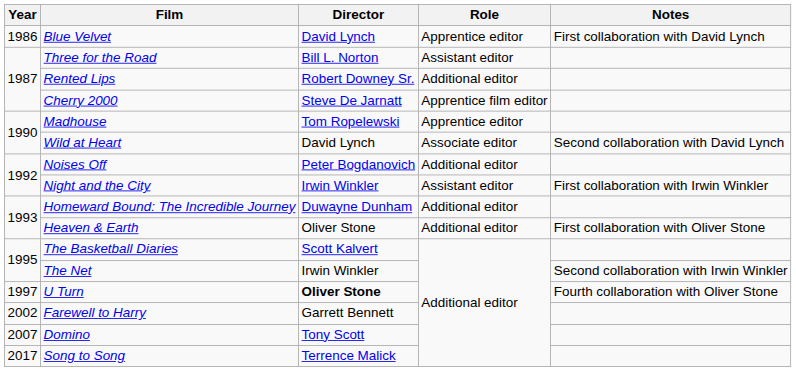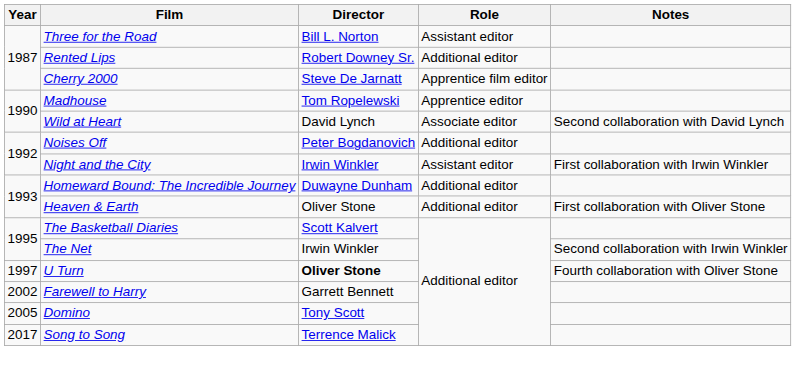 <table class="wikitable">
 <tr>
 <th>Year</th>
 <th>Film</th>
 <th>Director</th>
 <th>Role</th>
 <th>Notes</th>
-</tr>
-<tr>
-<td>1986</td>
-<td><em><a href='#'>Blue Velvet</a></em></td>
-<td><a href='#'>David Lynch</a></td>
-<td>Apprentice editor</td>
-<td>First collaboration with David Lynch</td>
 </tr>
 <tr>
 <td rowspan=3>1987</td>
 <td><em><a href='#'>Three for the Road</a></em></td>
 <td><a href='#'>Bill L. Norton</a></td>
 <td>Assistant editor</td>
 <td></td>
 </tr>
 <tr>
 <td><em><a href='#'>Rented Lips</a></em></td>
 <td><a href='#'>Robert Downey Sr.</a></td>
 <td>Additional editor</td>
 <td></td>
 </tr>
 <tr>
 <td><em><a href='#'>Cherry 2000</a></em></td>
 <td><a href='#'>Steve De Jarnatt</a></td>
 <td>Apprentice film editor</td>
 <td></td>
 </tr>
 <tr>
 <td rowspan=2>1990</td>
 <td><em><a href='#'>Madhouse</a></em></td>
 <td><a href='#'>Tom Ropelewski</a></td>
 <td>Apprentice editor</td>
 <td></td>
 </tr>
 <tr>
 <td><em><a href='#'>Wild at Heart</a></em></td>
 <td>David Lynch</td>
 <td>Associate editor</td>
 <td>Second collaboration with David Lynch</td>
 </tr>
 <tr>
 <td rowspan=2>1992</td>
 <td><em><a href='#'>Noises Off</a></em></td>
 <td><a href='#'>Peter Bogdanovich</a></td>
 <td>Additional editor</td>
 <td></td>
 </tr>
 <tr>
 <td><em><a href='#'>Night and the City</a></em></td>
 <td><a href='#'>Irwin Winkler</a></td>
 <td>Assistant editor</td>
 <td>First collaboration with Irwin Winkler</td>
 </tr>
 <tr>
 <td rowspan=2>1993</td>
 <td><em><a href='#'>Homeward Bound: The Incredible Journey</a></em></td>
 <td><a href='#'>Duwayne Dunham</a></td>
 <td>Additional editor</td>
 <td></td>
 </tr>
 <tr>
 <td><em><a href='#'>Heaven & Earth</a></em></td>
 <td>Oliver Stone</td>
 <td>Additional editor</td>
 <td>First collaboration with Oliver Stone</td>
 </tr>
 <tr>
 <td rowspan=2>1995</td>
 <td><em><a href='#'>The Basketball Diaries</a></em></td>
 <td><a href='#'>Scott Kalvert</a></td>
 <td rowspan=6>Additional editor</td>
 <td></td>
 </tr>
 <tr>
 <td><em><a href='#'>The Net</a></em></td>
 <td>Irwin Winkler</td>
 <td>Second collaboration with Irwin Winkler</td>
 </tr>
 <tr>
 <td>1997</td>
 <td><em><a href='#'>U Turn</a></em></td>
 <td><strong>Oliver Stone</strong></td>
 <td>Fourth collaboration with Oliver Stone</td>
 </tr>
 <tr>
 <td>2002</td>
 <td><em><a href='#'>Farewell to Harry</a></em></td>
 <td>Garrett Bennett</td>
 <td></td>
 </tr>
 <tr>
-<td>2007</td>
+<td>2005</td>
 <td><em><a href='#'>Domino</a></em></td>
 <td><a href='#'>Tony Scott</a></td>
 <td></td>
 </tr>
 <tr>
 <td>2017</td>
 <td><em><a href='#'>Song to Song</a></em></td>
 <td><a href='#'>Terrence Malick</a></td>
 <td></td>
 </tr>
 </table>
